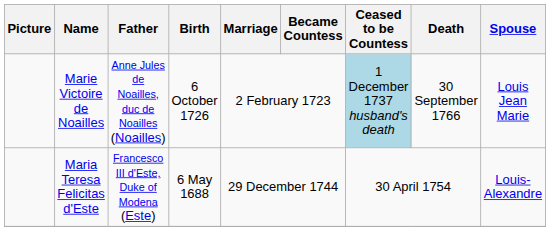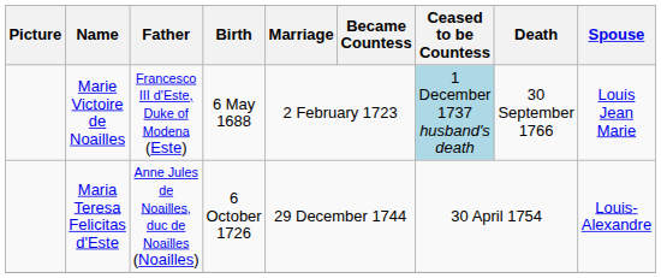 <table width=95% class="wikitable">
 <tr>
 <th width = "8%">Picture</th>
 <th width = "10%">Name</th>
 <th width = "9%">Father</th>
 <th width = "10%">Birth</th>
 <th width = "9%">Marriage</th>
 <th width = "9%">Became Countess</th>
 <th width = "9%">Ceased to be Countess</th>
 <th width = "9%">Death</th>
 <th width = "6%"><a href='#'>Spouse</a></th>
 </tr>
 <tr>
 <td align="center"></td>
 <td align="center"><a href='#'>Marie Victoire de Noailles</a></td>
-<td align="center"><small><a href='#'>Anne Jules de Noailles, duc de Noailles</a></small><br> (<a href='#'>Noailles</a>)</td>
-<td align="center">6 October 1726</td>
+<td align="center"><small><a href='#'>Francesco III d'Este, Duke of Modena</a></small><br>(<a href='#'>Este</a>)</td>
+<td align="center">6 May 1688</td>
 <td align="center" colspan="2">2 February 1723</td>
 <td align="center" style="background: lightblue;">1 December 1737<br><em>husband's death</em></td>
 <td align="center">30 September 1766</td>
 <td align="center"><a href='#'>Louis Jean Marie</a></td>
 </tr>
 <tr>
 <td align="center"></td>
 <td align="center"><a href='#'>Maria Teresa Felicitas d'Este</a></td>
-<td align="center"><small><a href='#'>Francesco III d'Este, Duke of Modena</a></small><br>(<a href='#'>Este</a>)</td>
-<td align="center">6 May 1688</td>
+<td align="center"><small><a href='#'>Anne Jules de Noailles, duc de Noailles</a></small><br> (<a href='#'>Noailles</a>)</td>
+<td align="center">6 October 1726</td>
 <td align="center" colspan="2">29 December 1744</td>
 <td align="center" colspan="2">30 April 1754</td>
 <td align="center"><a href='#'>Louis-Alexandre</a></td>
 </tr>
 <tr>
 </tr>
 </table>
